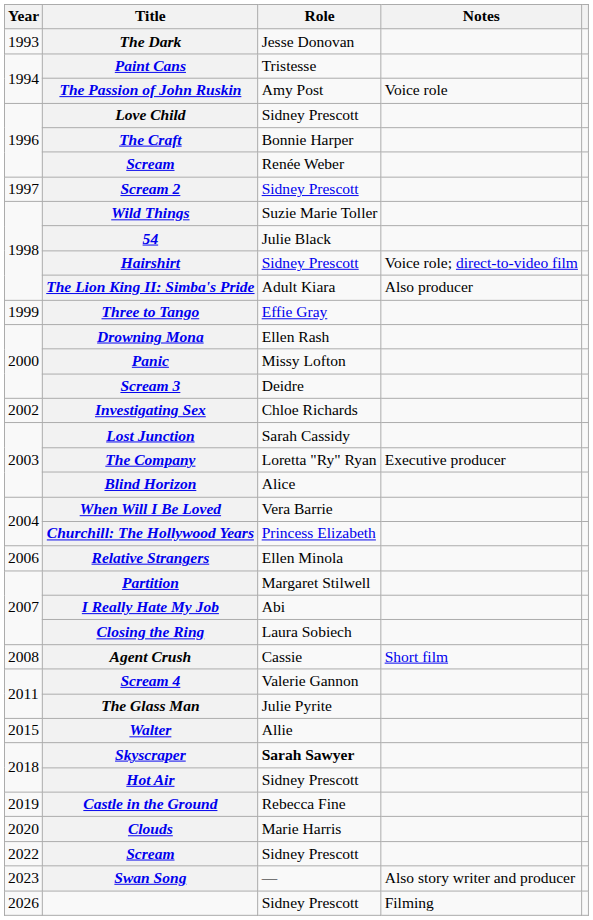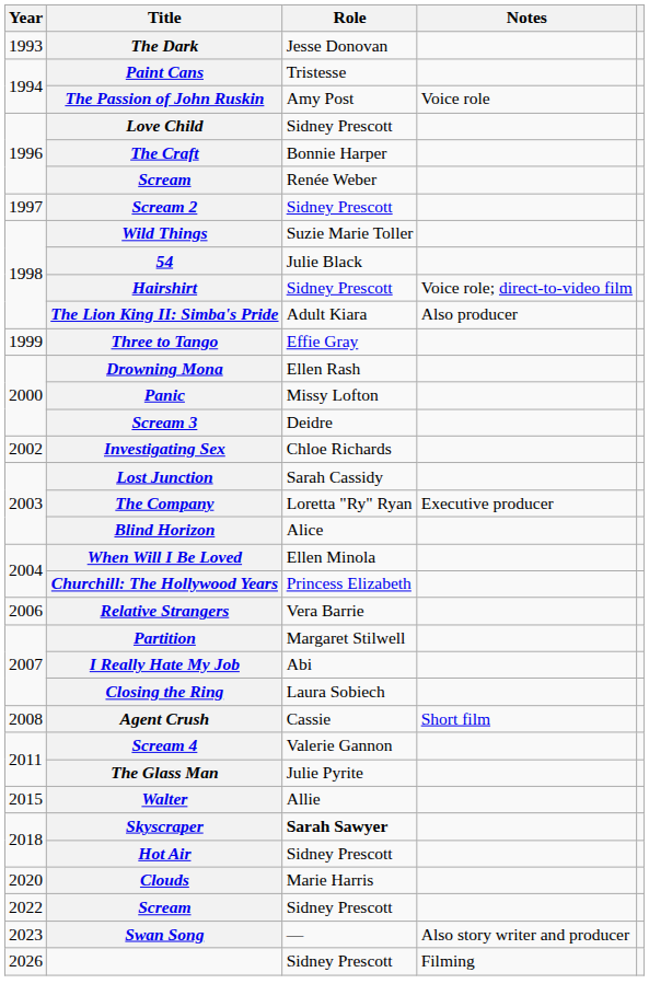 <table class="wikitable plainrowheaders sortable">
 <tr>
 <th scope="col">Year</th>
 <th scope="col">Title</th>
 <th scope="col">Role</th>
 <th scope="col" class="unsortable">Notes</th>
 <th scope="col" class="unsortable"></th>
 </tr>
 <tr>
 <td>1993</td>
 <th scope="row" data-sort-value="Dark, The"><em>The Dark</em></th>
 <td>Jesse Donovan</td>
 <td></td>
 <td style="text-align:center;"></td>
 </tr>
 <tr>
 <td rowspan="2">1994</td>
 <th scope="row"><em><a href='#'>Paint Cans</a></em></th>
 <td>Tristesse</td>
 <td></td>
 <td style="text-align:center;"></td>
 </tr>
 <tr>
 <th scope="row" data-sort-value="Passion of John Ruskin, The"><em><a href='#'>The Passion of John Ruskin</a></em></th>
 <td>Amy Post</td>
 <td>Voice role</td>
 <td style="text-align:center;"></td>
 </tr>
 <tr>
 <td rowspan="3">1996</td>
 <th scope="row"><em>Love Child</em></th>
 <td>Sidney Prescott</td>
 <td></td>
 <td style="text-align:center;"></td>
 </tr>
 <tr>
 <th scope="row" data-sort-value="Craft, The"><em><a href='#'>The Craft</a></em></th>
 <td>Bonnie Harper</td>
 <td></td>
 <td style="text-align:center;"></td>
 </tr>
 <tr>
 <th scope="row"><em><a href='#'>Scream</a></em></th>
 <td>Renée Weber</td>
 <td></td>
 <td style="text-align:center;"></td>
 </tr>
 <tr>
 <td>1997</td>
 <th scope="row"><em><a href='#'>Scream 2</a></em></th>
 <td><a href='#'>Sidney Prescott</a></td>
 <td></td>
 <td style="text-align:center;"></td>
 </tr>
 <tr>
 <td rowspan="4">1998</td>
 <th scope="row"><em><a href='#'>Wild Things</a></em></th>
 <td>Suzie Marie Toller</td>
 <td></td>
 <td style="text-align:center;"></td>
 </tr>
 <tr>
 <th scope="row"><em><a href='#'>54</a></em></th>
 <td>Julie Black</td>
 <td></td>
 <td style="text-align:center;"></td>
 </tr>
 <tr>
 <th scope="row"><em><a href='#'>Hairshirt</a></em></th>
 <td><a href='#'>Sidney Prescott</a></td>
 <td>Voice role; <a href='#'>direct-to-video film</a></td>
 <td></td>
 </tr>
 <tr>
 <th scope="row" data-sort-value="Lion King II: Simba's Pride, The"><em><a href='#'>The Lion King II: Simba's Pride</a></em></th>
 <td>Adult Kiara</td>
 <td>Also producer</td>
 <td style="text-align:center;"></td>
 </tr>
 <tr>
 <td>1999</td>
 <th scope="row"><em><a href='#'>Three to Tango</a></em></th>
 <td><a href='#'>Effie Gray</a></td>
 <td></td>
 <td style="text-align:center;"></td>
 </tr>
 <tr>
 <td rowspan="3">2000</td>
 <th scope="row"><em><a href='#'>Drowning Mona</a></em></th>
 <td>Ellen Rash</td>
 <td></td>
 <td style="text-align:center;"></td>
 </tr>
 <tr>
 <th scope="row"><em><a href='#'>Panic</a></em></th>
 <td>Missy Lofton</td>
 <td></td>
 <td style="text-align:center;"></td>
 </tr>
 <tr>
 <th scope="row"><em><a href='#'>Scream 3</a></em></th>
 <td>Deidre</td>
 <td></td>
 <td style="text-align:center;"></td>
 </tr>
 <tr>
 <td>2002</td>
 <th scope="row"><em><a href='#'>Investigating Sex</a></em></th>
 <td>Chloe Richards</td>
 <td></td>
 <td style="text-align:center;"></td>
 </tr>
 <tr>
 <td rowspan="3">2003</td>
 <th scope="row"><em><a href='#'>Lost Junction</a></em></th>
 <td>Sarah Cassidy</td>
 <td></td>
 <td style="text-align:center;"></td>
 </tr>
 <tr>
 <th scope="row" data-sort-value="Company, The"><em><a href='#'>The Company</a></em></th>
 <td>Loretta "Ry" Ryan</td>
 <td>Executive producer</td>
 <td style="text-align:center;"></td>
 </tr>
 <tr>
 <th scope="row"><em><a href='#'>Blind Horizon</a></em></th>
 <td>Alice</td>
 <td></td>
 <td style="text-align:center;"></td>
 </tr>
 <tr>
 <td rowspan="2">2004</td>
 <th scope="row"><em><a href='#'>When Will I Be Loved</a></em></th>
-<td>Vera Barrie</td>
+<td>Ellen Minola</td>
 <td></td>
 <td style="text-align:center;"></td>
 </tr>
 <tr>
 <th scope="row"><em><a href='#'>Churchill: The Hollywood Years</a></em></th>
 <td><a href='#'>Princess Elizabeth</a></td>
 <td></td>
 <td style="text-align:center;"></td>
 </tr>
 <tr>
 <td>2006</td>
 <th scope="row"><em><a href='#'>Relative Strangers</a></em></th>
-<td>Ellen Minola</td>
+<td>Vera Barrie</td>
 <td></td>
 <td style="text-align:center;"></td>
 </tr>
 <tr>
 <td rowspan="3">2007</td>
 <th scope="row"><em><a href='#'>Partition</a></em></th>
 <td>Margaret Stilwell</td>
 <td></td>
 <td style="text-align:center;"></td>
 </tr>
 <tr>
 <th scope="row"><em><a href='#'>I Really Hate My Job</a></em></th>
 <td>Abi</td>
 <td></td>
 <td style="text-align:center;"></td>
 </tr>
 <tr>
 <th scope="row"><em><a href='#'>Closing the Ring</a></em></th>
 <td>Laura Sobiech</td>
 <td></td>
 <td style="text-align:center;"></td>
 </tr>
 <tr>
 <td>2008</td>
 <th scope="row"><em>Agent Crush</em></th>
 <td>Cassie</td>
 <td><a href='#'>Short film</a></td>
 <td style="text-align:center;"></td>
 </tr>
 <tr>
 <td rowspan="2">2011</td>
 <th scope="row"><em><a href='#'>Scream 4</a></em></th>
 <td>Valerie Gannon</td>
 <td></td>
 <td style="text-align:center;"></td>
 </tr>
 <tr>
 <th scope="row" data-sort-value="Glass Man, The"><em>The Glass Man</em></th>
 <td>Julie Pyrite</td>
 <td></td>
 <td style="text-align:center;"></td>
 </tr>
 <tr>
 <td>2015</td>
 <th scope="row"><em><a href='#'>Walter</a></em></th>
 <td>Allie</td>
 <td></td>
 <td style="text-align:center;"></td>
 </tr>
 <tr>
 <td rowspan="2">2018</td>
 <th scope="row"><em><a href='#'>Skyscraper</a></em></th>
 <td><strong>Sarah Sawyer</strong></td>
 <td></td>
 <td style="text-align:center;"></td>
 </tr>
 <tr>
 <th scope="row"><em><a href='#'>Hot Air</a></em></th>
 <td>Sidney Prescott</td>
 <td></td>
 <td style="text-align:center;"></td>
 </tr>
 <tr>
-<td>2019</td>
-<th scope="row"><em><a href='#'>Castle in the Ground</a></em></th>
-<td>Rebecca Fine</td>
-<td></td>
-<td style="text-align:center;"></td>
-</tr>
-<tr>
 <td>2020</td>
 <th scope="row"><em><a href='#'>Clouds</a></em></th>
 <td>Marie Harris</td>
 <td></td>
 <td style="text-align:center;"></td>
 </tr>
 <tr>
 <td>2022</td>
 <th scope="row"><em><a href='#'>Scream</a></em></th>
 <td>Sidney Prescott</td>
 <td></td>
 <td style="text-align:center;"></td>
 </tr>
 <tr>
 <td>2023</td>
 <th scope="row"><em><a href='#'>Swan Song</a></em></th>
 <td>—</td>
 <td>Also story writer and producer</td>
 <td style="text-align:center;"></td>
 </tr>
 <tr>
 <td>2026</td>
 <td></td>
 <td>Sidney Prescott</td>
 <td>Filming</td>
 <td style="text-align:center;"></td>
 </tr>
 </table>
